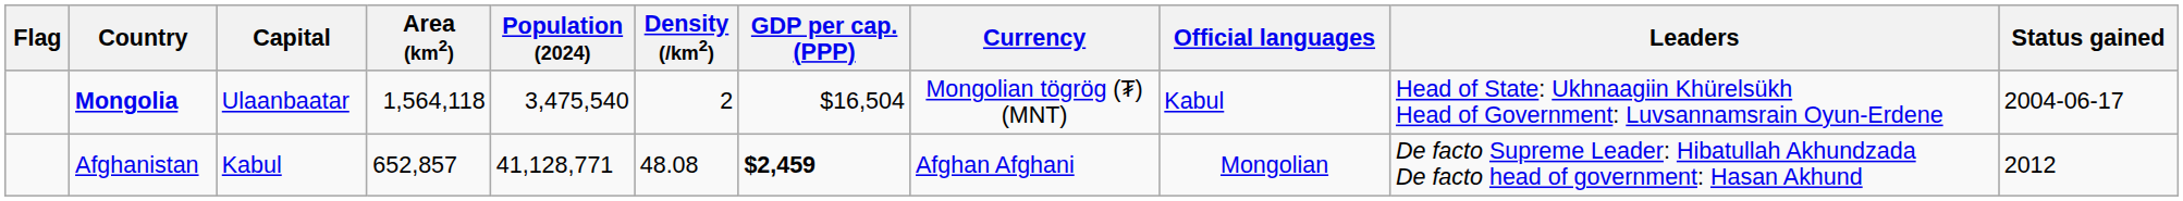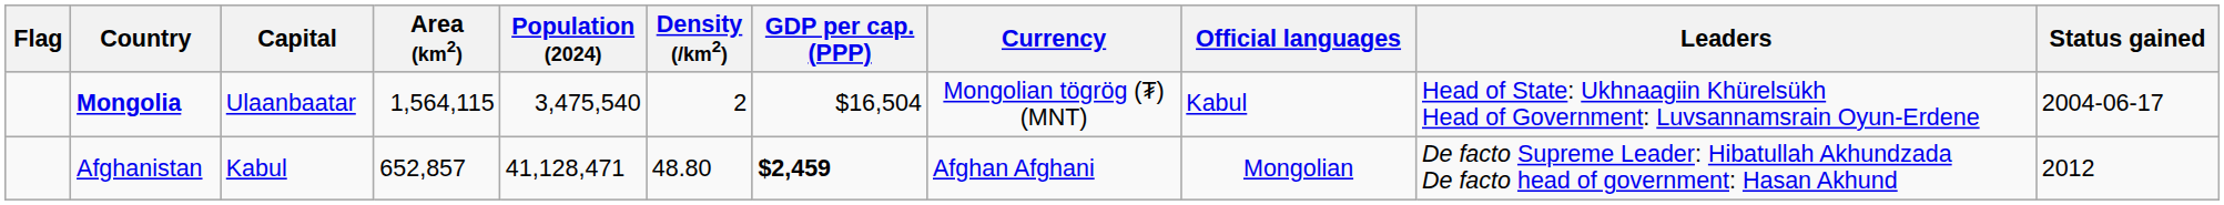 <table class="wikitable sortable" width="100%" style="font-size:85%;">
 <tr>
 <th class="unsortable">Flag</th>
 <th>Country<br></th>
 <th>Capital<br></th>
 <th>Area<br><small>(km<sup>2</sup>)</small><br></th>
 <th><a href='#'>Population</a><br><small>(2024)</small><br></th>
 <th><a href='#'>Density</a><br><small>(/km<sup>2</sup>)</small><br></th>
 <th><a href='#'>GDP per cap.<br>(PPP)</a></th>
 <th><a href='#'>Currency</a><br></th>
 <th class="unsortable"><a href='#'>Official languages</a></th>
 <th class="unsortable">Leaders</th>
 <th>Status gained</th>
 </tr>
 <tr>
 <td align="center"></td>
 <td><strong><a href='#'>Mongolia</a></strong></td>
 <td><a href='#'>Ulaanbaatar</a></td>
-<td align="right">1,564,118</td>
+<td align="right">1,564,115</td>
 <td align="right">3,475,540</td>
 <td align="right">2</td>
 <td align="right">$16,504</td>
 <td align="center"><a href='#'>Mongolian tögrög</a> (₮) <br>(MNT)</td>
 <td><a href='#'>Kabul</a></td>
 <td><a href='#'>Head of State</a>: <a href='#'>Ukhnaagiin Khürelsükh</a><br><a href='#'>Head of Government</a>: <a href='#'>Luvsannamsrain Oyun-Erdene</a></td>
 <td>2004-06-17</td>
 </tr>
 <tr>
 <td></td>
 <td><a href='#'>Afghanistan</a></td>
 <td><a href='#'>Kabul</a></td>
 <td>652,857</td>
-<td>41,128,771</td>
-<td>48.08</td>
+<td>41,128,471</td>
+<td>48.80</td>
 <td><strong>$2,459</strong></td>
 <td><a href='#'>Afghan Afghani</a></td>
 <td align="center"><a href='#'>Mongolian</a></td>
 <td><em>De facto</em> <a href='#'>Supreme Leader</a>: <a href='#'>Hibatullah Akhundzada</a><br><em>De facto</em> <a href='#'>head of government</a>: <a href='#'>Hasan Akhund</a></td>
 <td>2012</td>
 </tr>
 </table>
